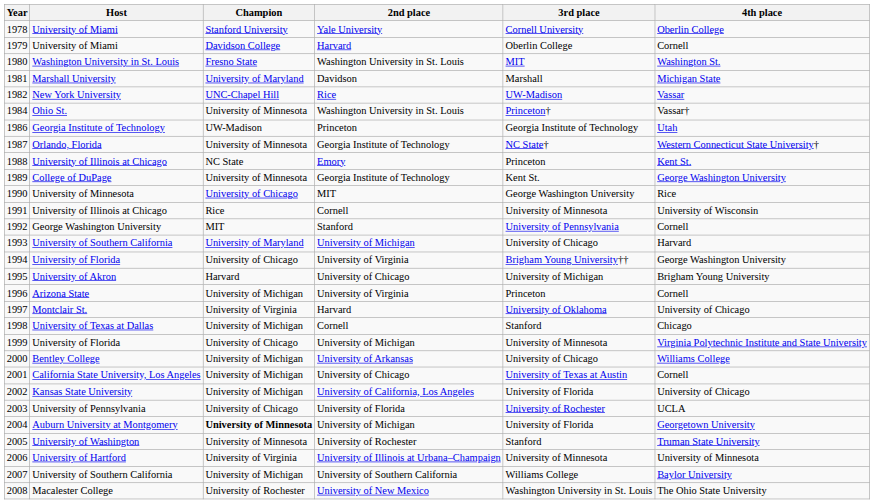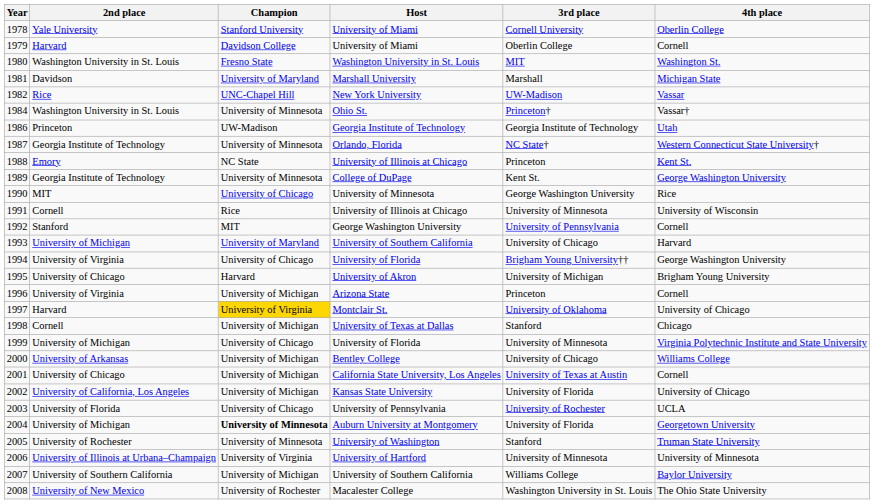 <table class="wikitable sortable">
 <tr>
 <th>Year</th>
+<th>2nd place</th>
+<th>Champion</th>
 <th>Host</th>
-<th>Champion</th>
-<th>2nd place</th>
 <th>3rd place</th>
 <th>4th place</th>
 </tr>
 <tr>
 <td>1978</td>
+<td><a href='#'>Yale University</a></td>
+<td><a href='#'>Stanford University</a></td>
 <td><a href='#'>University of Miami</a></td>
-<td><a href='#'>Stanford University</a></td>
-<td><a href='#'>Yale University</a></td>
 <td><a href='#'>Cornell University</a></td>
 <td><a href='#'>Oberlin College</a></td>
 </tr>
 <tr>
 <td>1979</td>
+<td><a href='#'>Harvard</a></td>
+<td><a href='#'>Davidson College</a></td>
 <td>University of Miami</td>
-<td><a href='#'>Davidson College</a></td>
-<td><a href='#'>Harvard</a></td>
 <td>Oberlin College</td>
 <td>Cornell</td>
 </tr>
 <tr>
 <td>1980</td>
+<td>Washington University in St. Louis</td>
+<td><a href='#'>Fresno State</a></td>
 <td><a href='#'>Washington University in St. Louis</a></td>
-<td><a href='#'>Fresno State</a></td>
-<td>Washington University in St. Louis</td>
 <td><a href='#'>MIT</a></td>
 <td><a href='#'>Washington St.</a></td>
 </tr>
 <tr>
 <td>1981</td>
+<td>Davidson</td>
+<td><a href='#'>University of Maryland</a></td>
 <td><a href='#'>Marshall University</a></td>
-<td><a href='#'>University of Maryland</a></td>
-<td>Davidson</td>
 <td>Marshall</td>
 <td><a href='#'>Michigan State</a></td>
 </tr>
 <tr>
 <td>1982</td>
+<td><a href='#'>Rice</a></td>
+<td><a href='#'>UNC-Chapel Hill</a></td>
 <td><a href='#'>New York University</a></td>
-<td><a href='#'>UNC-Chapel Hill</a></td>
-<td><a href='#'>Rice</a></td>
 <td><a href='#'>UW-Madison</a></td>
 <td><a href='#'>Vassar</a></td>
 </tr>
 <tr>
 <td>1984</td>
+<td>Washington University in St. Louis</td>
+<td>University of Minnesota</td>
 <td><a href='#'>Ohio St.</a></td>
-<td>University of Minnesota</td>
-<td>Washington University in St. Louis</td>
 <td><a href='#'>Princeton</a>†</td>
 <td>Vassar†</td>
 </tr>
 <tr>
 <td>1986</td>
+<td>Princeton</td>
+<td>UW-Madison</td>
 <td><a href='#'>Georgia Institute of Technology</a></td>
-<td>UW-Madison</td>
-<td>Princeton</td>
 <td>Georgia Institute of Technology</td>
 <td><a href='#'>Utah</a></td>
 </tr>
 <tr>
 <td>1987</td>
+<td>Georgia Institute of Technology</td>
+<td>University of Minnesota</td>
 <td><a href='#'>Orlando, Florida</a></td>
-<td>University of Minnesota</td>
-<td>Georgia Institute of Technology</td>
 <td><a href='#'>NC State</a>†</td>
 <td><a href='#'>Western Connecticut State University</a>†</td>
 </tr>
 <tr>
 <td>1988</td>
+<td><a href='#'>Emory</a></td>
+<td>NC State</td>
 <td><a href='#'>University of Illinois at Chicago</a></td>
-<td>NC State</td>
-<td><a href='#'>Emory</a></td>
 <td>Princeton</td>
 <td><a href='#'>Kent St.</a></td>
 </tr>
 <tr>
 <td>1989</td>
+<td>Georgia Institute of Technology</td>
+<td>University of Minnesota</td>
 <td><a href='#'>College of DuPage</a></td>
-<td>University of Minnesota</td>
-<td>Georgia Institute of Technology</td>
 <td>Kent St.</td>
 <td><a href='#'>George Washington University</a></td>
 </tr>
 <tr>
 <td>1990</td>
+<td>MIT</td>
+<td><a href='#'>University of Chicago</a></td>
 <td>University of Minnesota</td>
-<td><a href='#'>University of Chicago</a></td>
-<td>MIT</td>
 <td>George Washington University</td>
 <td>Rice</td>
 </tr>
 <tr>
 <td>1991</td>
+<td>Cornell</td>
+<td>Rice</td>
 <td>University of Illinois at Chicago</td>
-<td>Rice</td>
-<td>Cornell</td>
 <td>University of Minnesota</td>
 <td>University of Wisconsin</td>
 </tr>
 <tr>
 <td>1992</td>
+<td>Stanford</td>
+<td>MIT</td>
 <td>George Washington University</td>
-<td>MIT</td>
-<td>Stanford</td>
 <td><a href='#'>University of Pennsylvania</a></td>
 <td>Cornell</td>
 </tr>
 <tr>
 <td>1993</td>
+<td><a href='#'>University of Michigan</a></td>
+<td><a href='#'>University of Maryland</a></td>
 <td><a href='#'>University of Southern California</a></td>
-<td><a href='#'>University of Maryland</a></td>
-<td><a href='#'>University of Michigan</a></td>
 <td>University of Chicago</td>
 <td>Harvard</td>
 </tr>
 <tr>
 <td>1994</td>
+<td>University of Virginia</td>
+<td>University of Chicago</td>
 <td><a href='#'>University of Florida</a></td>
-<td>University of Chicago</td>
-<td>University of Virginia</td>
 <td><a href='#'>Brigham Young University</a>††</td>
 <td>George Washington University</td>
 </tr>
 <tr>
 <td>1995</td>
+<td>University of Chicago</td>
+<td>Harvard</td>
 <td><a href='#'>University of Akron</a></td>
-<td>Harvard</td>
-<td>University of Chicago</td>
 <td>University of Michigan</td>
 <td>Brigham Young University</td>
 </tr>
 <tr>
 <td>1996</td>
+<td>University of Virginia</td>
+<td>University of Michigan</td>
 <td><a href='#'>Arizona State</a></td>
-<td>University of Michigan</td>
-<td>University of Virginia</td>
 <td>Princeton</td>
 <td>Cornell</td>
 </tr>
 <tr>
 <td>1997</td>
+<td>Harvard</td>
+<td style="background: gold;">University of Virginia</td>
 <td><a href='#'>Montclair St.</a></td>
-<td>University of Virginia</td>
-<td>Harvard</td>
 <td><a href='#'>University of Oklahoma</a></td>
 <td>University of Chicago</td>
 </tr>
 <tr>
 <td>1998</td>
+<td>Cornell</td>
+<td>University of Michigan</td>
 <td><a href='#'>University of Texas at Dallas</a></td>
-<td>University of Michigan</td>
-<td>Cornell</td>
 <td>Stanford</td>
 <td>Chicago</td>
 </tr>
 <tr>
 <td>1999</td>
+<td>University of Michigan</td>
+<td>University of Chicago</td>
 <td>University of Florida</td>
-<td>University of Chicago</td>
-<td>University of Michigan</td>
 <td>University of Minnesota</td>
 <td><a href='#'>Virginia Polytechnic Institute and State University</a></td>
 </tr>
 <tr>
 <td>2000</td>
+<td><a href='#'>University of Arkansas</a></td>
+<td>University of Michigan</td>
 <td><a href='#'>Bentley College</a></td>
-<td>University of Michigan</td>
-<td><a href='#'>University of Arkansas</a></td>
 <td>University of Chicago</td>
 <td><a href='#'>Williams College</a></td>
 </tr>
 <tr>
 <td>2001</td>
+<td>University of Chicago</td>
+<td>University of Michigan</td>
 <td><a href='#'>California State University, Los Angeles</a></td>
-<td>University of Michigan</td>
-<td>University of Chicago</td>
 <td><a href='#'>University of Texas at Austin</a></td>
 <td>Cornell</td>
 </tr>
 <tr>
 <td>2002</td>
+<td><a href='#'>University of California, Los Angeles</a></td>
+<td>University of Michigan</td>
 <td><a href='#'>Kansas State University</a></td>
-<td>University of Michigan</td>
-<td><a href='#'>University of California, Los Angeles</a></td>
 <td>University of Florida</td>
 <td>University of Chicago</td>
 </tr>
 <tr>
 <td>2003</td>
+<td>University of Florida</td>
+<td>University of Chicago</td>
 <td>University of Pennsylvania</td>
-<td>University of Chicago</td>
-<td>University of Florida</td>
 <td><a href='#'>University of Rochester</a></td>
 <td>UCLA</td>
 </tr>
 <tr>
 <td>2004</td>
+<td>University of Michigan</td>
+<td><strong>University of Minnesota</strong></td>
 <td><a href='#'>Auburn University at Montgomery</a></td>
-<td><strong>University of Minnesota</strong></td>
-<td>University of Michigan</td>
 <td>University of Florida</td>
 <td><a href='#'>Georgetown University</a></td>
 </tr>
 <tr>
 <td>2005</td>
+<td>University of Rochester</td>
+<td>University of Minnesota</td>
 <td><a href='#'>University of Washington</a></td>
-<td>University of Minnesota</td>
-<td>University of Rochester</td>
 <td>Stanford</td>
 <td><a href='#'>Truman State University</a></td>
 </tr>
 <tr>
 <td>2006</td>
+<td><a href='#'>University of Illinois at Urbana–Champaign</a></td>
+<td>University of Virginia</td>
 <td><a href='#'>University of Hartford</a></td>
-<td>University of Virginia</td>
-<td><a href='#'>University of Illinois at Urbana–Champaign</a></td>
 <td>University of Minnesota</td>
 <td>University of Minnesota</td>
 </tr>
 <tr>
 <td>2007</td>
 <td>University of Southern California</td>
 <td>University of Michigan</td>
 <td>University of Southern California</td>
 <td>Williams College</td>
 <td><a href='#'>Baylor University</a></td>
 </tr>
 <tr>
 <td>2008</td>
+<td><a href='#'>University of New Mexico</a></td>
+<td>University of Rochester</td>
 <td>Macalester College</td>
-<td>University of Rochester</td>
-<td><a href='#'>University of New Mexico</a></td>
 <td>Washington University in St. Louis</td>
 <td>The Ohio State University</td>
 </tr>
 </table>
